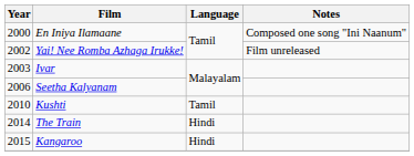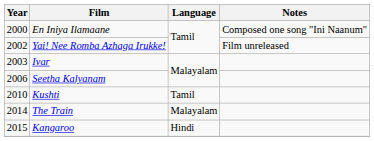 <table class="wikitable">
 <tr>
 <th>Year</th>
 <th>Film</th>
 <th>Language</th>
 <th>Notes</th>
 </tr>
 <tr>
 <td>2000</td>
 <td><em>En Iniya Ilamaane</em></td>
 <td rowspan="2">Tamil</td>
 <td>Composed one song "Ini Naanum"</td>
 </tr>
 <tr>
 <td>2002</td>
 <td><em><a href='#'>Yai! Nee Romba Azhaga Irukke!</a></em></td>
 <td>Film unreleased</td>
 </tr>
 <tr>
 <td>2003</td>
 <td><em><a href='#'>Ivar</a></em></td>
 <td rowspan="2">Malayalam</td>
 <td></td>
 </tr>
 <tr>
 <td>2006</td>
 <td><em><a href='#'>Seetha Kalyanam</a></em></td>
 <td></td>
 </tr>
 <tr>
 <td>2010</td>
 <td><em><a href='#'>Kushti</a></em></td>
 <td>Tamil</td>
 <td></td>
 </tr>
 <tr>
 <td>2014</td>
 <td><em><a href='#'>The Train</a></em></td>
-<td>Hindi</td>
+<td>Malayalam</td>
 <td></td>
 </tr>
 <tr>
 <td>2015</td>
 <td><em><a href='#'>Kangaroo</a></em></td>
 <td>Hindi</td>
 <td></td>
 </tr>
 <tr>
 </tr>
 </table>
